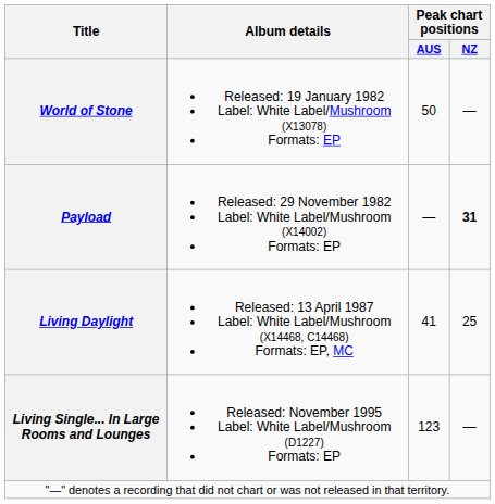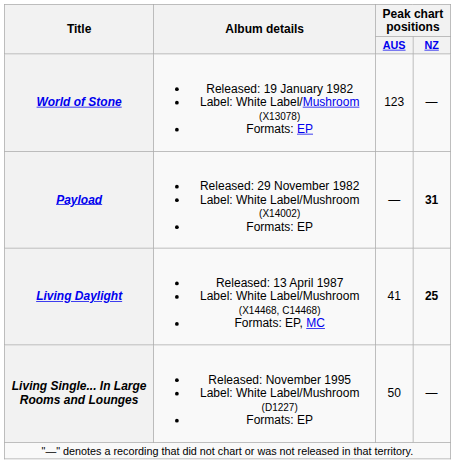 <table class="wikitable plainrowheaders" style="text-align:center;">
 <tr>
 <th scope="col" rowspan="2" style="width:12em;">Title</th>
 <th scope="col" rowspan="2" style="width:18em;">Album details</th>
 <th scope="col" colspan="2">Peak chart positions</th>
 </tr>
 <tr>
 <th scope="col" style="width:3em;font-size:90%;"><a href='#'>AUS</a><br></th>
 <th scope="col" style="width:3em;font-size:90%;"><a href='#'>NZ</a><br></th>
 </tr>
 <tr>
 <th scope="row"><em><a href='#'>World of Stone</a></em></th>
 <td><br><ul><li>Released: 19 January 1982</li><li>Label: White Label/<a href='#'>Mushroom</a> <small>(X13078)</small></li><li>Formats: <a href='#'>EP</a></li></ul></td>
-<td>50</td>
+<td>123</td>
 <td>—</td>
 </tr>
 <tr>
 <th scope="row"><em><a href='#'>Payload</a></em></th>
 <td><br><ul><li>Released: 29 November 1982</li><li>Label: White Label/Mushroom <small>(X14002)</small></li><li>Formats: EP</li></ul></td>
 <td>—</td>
 <td><strong>31</strong></td>
 </tr>
 <tr>
 <th scope="row"><em><a href='#'>Living Daylight</a></em></th>
 <td><br><ul><li>Released: 13 April 1987</li><li>Label: White Label/Mushroom <small>(X14468, C14468)</small></li><li>Formats: EP, <a href='#'>MC</a></li></ul></td>
 <td>41</td>
-<td>25</td>
+<td><strong>25</strong></td>
 </tr>
 <tr>
 <th scope="row"><em> Living Single... In Large Rooms and Lounges</em></th>
 <td><br><ul><li>Released: November 1995</li><li>Label: White Label/Mushroom <small>(D1227)</small></li><li>Formats: EP</li></ul></td>
-<td>123</td>
+<td>50</td>
 <td>—</td>
 </tr>
 <tr>
 <td colspan="5" style="font-size:90%">"—" denotes a recording that did not chart or was not released in that territory.</td>
 </tr>
 </table>
